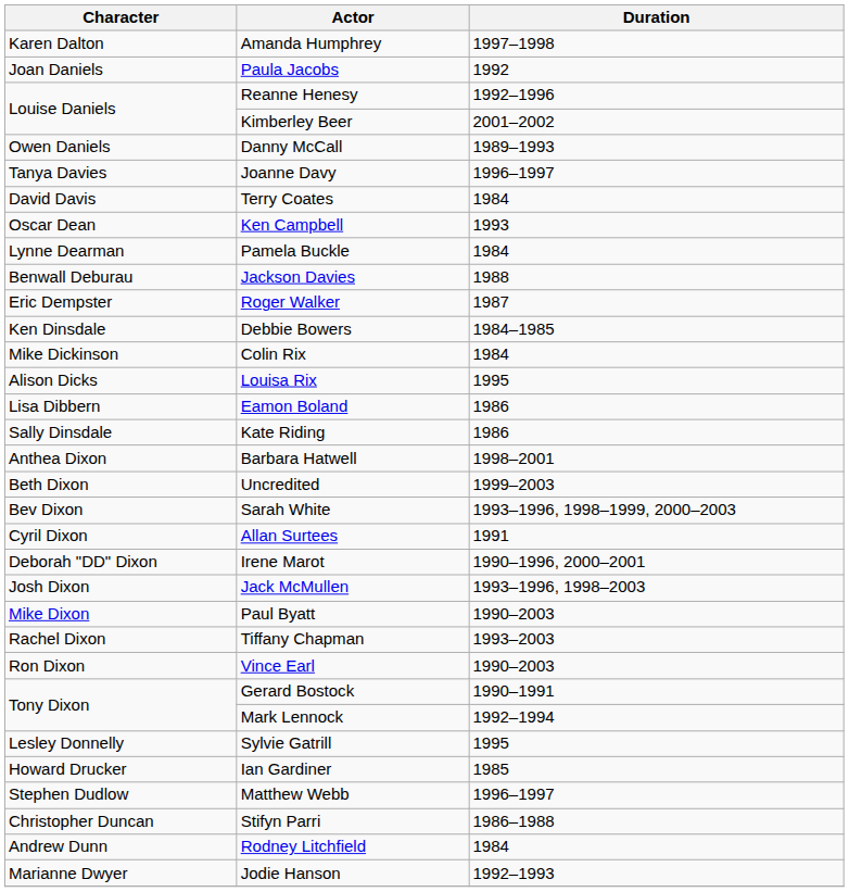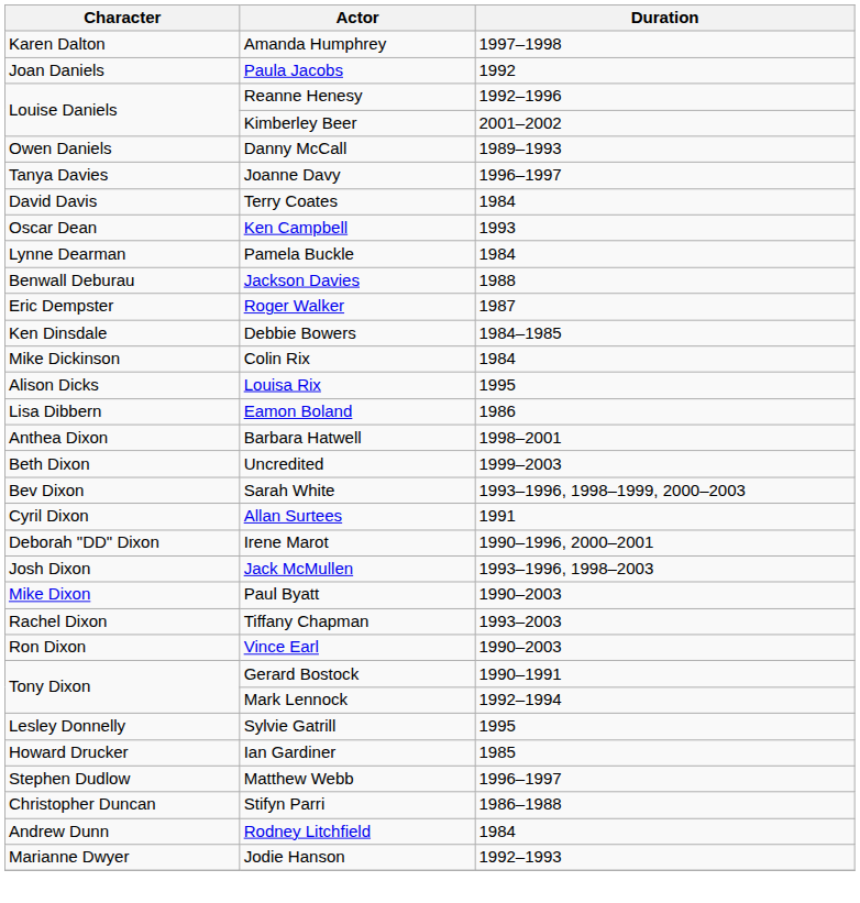 <table class="wikitable">
 <tr>
 <th style="width:220px;">Character</th>
 <th style="width:220px;">Actor</th>
 <th style="width:360px;">Duration</th>
 </tr>
 <tr>
 <td>Karen Dalton</td>
 <td>Amanda Humphrey</td>
 <td>1997–1998</td>
 </tr>
 <tr>
 <td>Joan Daniels</td>
 <td><a href='#'>Paula Jacobs</a></td>
 <td>1992</td>
 </tr>
 <tr>
 <td rowspan="2">Louise Daniels</td>
 <td>Reanne Henesy</td>
 <td>1992–1996</td>
 </tr>
 <tr>
 <td>Kimberley Beer</td>
 <td>2001–2002</td>
 </tr>
 <tr>
 <td>Owen Daniels</td>
 <td>Danny McCall</td>
 <td>1989–1993</td>
 </tr>
 <tr>
 <td>Tanya Davies</td>
 <td>Joanne Davy</td>
 <td>1996–1997</td>
 </tr>
 <tr>
 <td>David Davis</td>
 <td>Terry Coates</td>
 <td>1984</td>
 </tr>
 <tr>
 <td>Oscar Dean</td>
 <td><a href='#'>Ken Campbell</a></td>
 <td>1993</td>
 </tr>
 <tr>
 <td>Lynne Dearman</td>
 <td>Pamela Buckle</td>
 <td>1984</td>
 </tr>
 <tr>
 <td>Benwall Deburau</td>
 <td><a href='#'>Jackson Davies</a></td>
 <td>1988</td>
 </tr>
 <tr>
 <td>Eric Dempster</td>
 <td><a href='#'>Roger Walker</a></td>
 <td>1987</td>
 </tr>
 <tr>
 <td>Ken Dinsdale</td>
 <td>Debbie Bowers</td>
 <td>1984–1985</td>
 </tr>
 <tr>
 <td>Mike Dickinson</td>
 <td>Colin Rix</td>
 <td>1984</td>
 </tr>
 <tr>
 <td>Alison Dicks</td>
 <td><a href='#'>Louisa Rix</a></td>
 <td>1995</td>
 </tr>
 <tr>
 <td>Lisa Dibbern</td>
 <td><a href='#'>Eamon Boland</a></td>
-<td>1986</td>
-</tr>
-<tr>
-<td>Sally Dinsdale</td>
-<td>Kate Riding</td>
 <td>1986</td>
 </tr>
 <tr>
 <td>Anthea Dixon</td>
 <td>Barbara Hatwell</td>
 <td>1998–2001</td>
 </tr>
 <tr>
 <td>Beth Dixon</td>
 <td>Uncredited</td>
 <td>1999–2003</td>
 </tr>
 <tr>
 <td>Bev Dixon</td>
 <td>Sarah White</td>
 <td>1993–1996, 1998–1999, 2000–2003</td>
 </tr>
 <tr>
 <td>Cyril Dixon</td>
 <td><a href='#'>Allan Surtees</a></td>
 <td>1991</td>
 </tr>
 <tr>
 <td>Deborah "DD" Dixon</td>
 <td>Irene Marot</td>
 <td>1990–1996, 2000–2001</td>
 </tr>
 <tr>
 <td>Josh Dixon</td>
 <td><a href='#'>Jack McMullen</a></td>
 <td>1993–1996, 1998–2003</td>
 </tr>
 <tr>
 <td><a href='#'>Mike Dixon</a></td>
 <td>Paul Byatt</td>
 <td>1990–2003</td>
 </tr>
 <tr>
 <td>Rachel Dixon</td>
 <td>Tiffany Chapman</td>
 <td>1993–2003</td>
 </tr>
 <tr>
 <td>Ron Dixon</td>
 <td><a href='#'>Vince Earl</a></td>
 <td>1990–2003</td>
 </tr>
 <tr>
 <td rowspan="2">Tony Dixon</td>
 <td>Gerard Bostock</td>
 <td>1990–1991</td>
 </tr>
 <tr>
 <td>Mark Lennock</td>
 <td>1992–1994</td>
 </tr>
 <tr>
 <td>Lesley Donnelly</td>
 <td>Sylvie Gatrill</td>
 <td>1995</td>
 </tr>
 <tr>
 <td>Howard Drucker</td>
 <td>Ian Gardiner</td>
 <td>1985</td>
 </tr>
 <tr>
 <td>Stephen Dudlow</td>
 <td>Matthew Webb</td>
 <td>1996–1997</td>
 </tr>
 <tr>
 <td>Christopher Duncan</td>
 <td>Stifyn Parri</td>
 <td>1986–1988</td>
 </tr>
 <tr>
 <td>Andrew Dunn</td>
 <td><a href='#'>Rodney Litchfield</a></td>
 <td>1984</td>
 </tr>
 <tr>
 <td>Marianne Dwyer</td>
 <td>Jodie Hanson</td>
 <td>1992–1993</td>
 </tr>
 <tr>
 </tr>
 </table>
